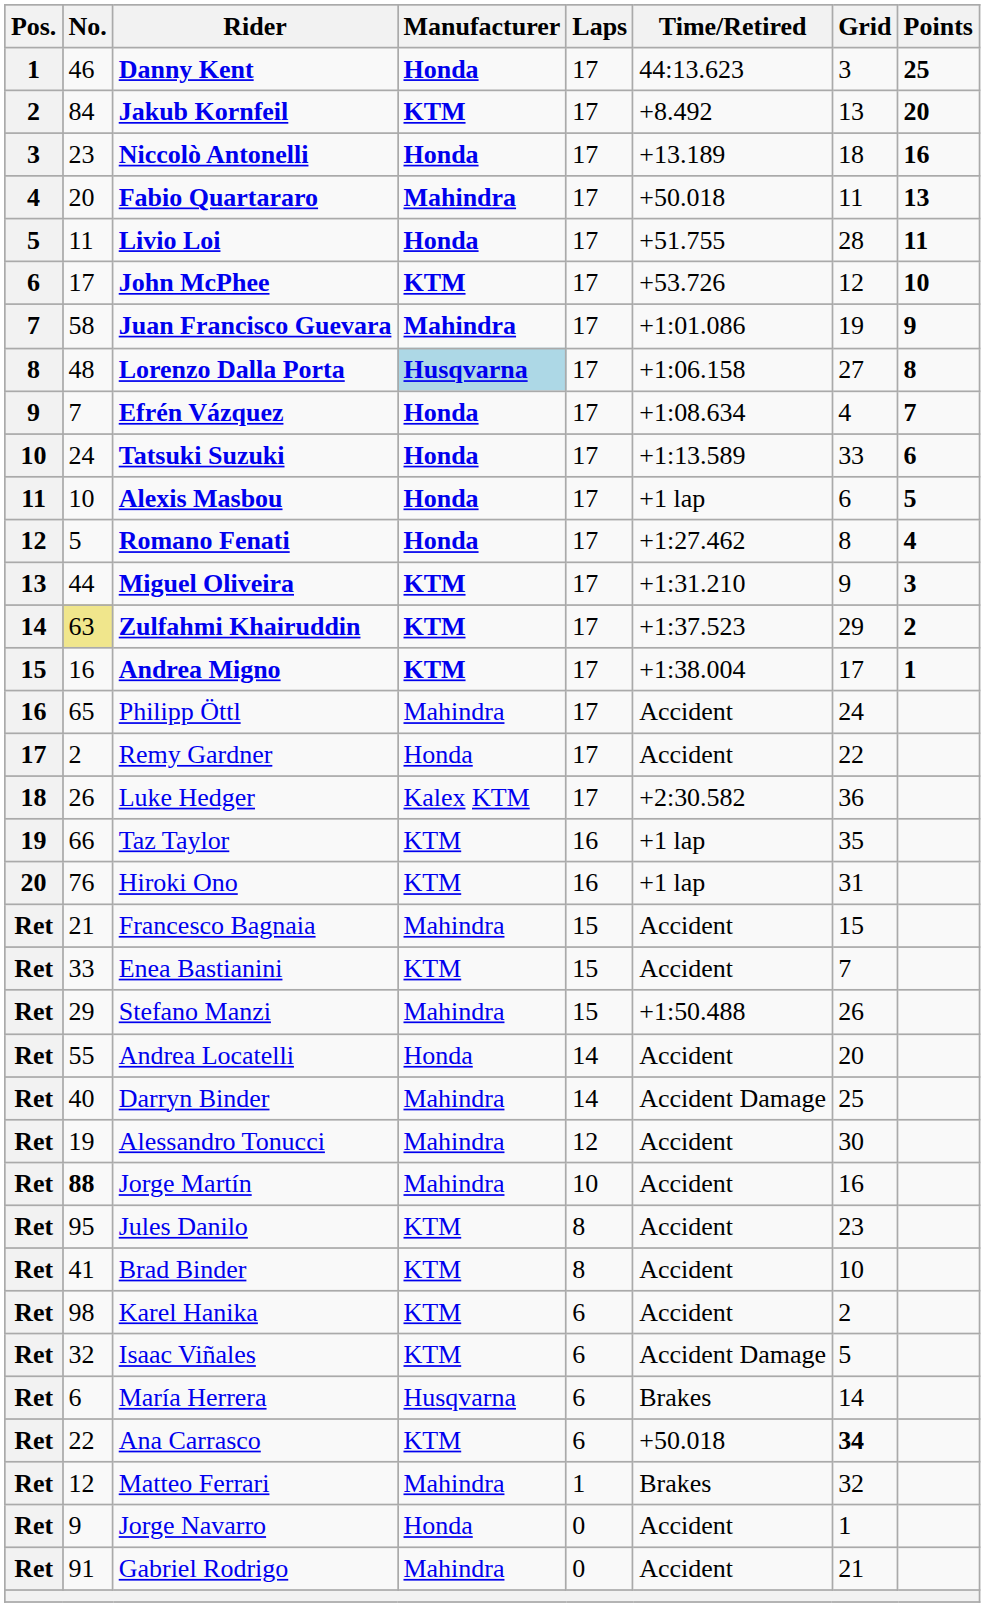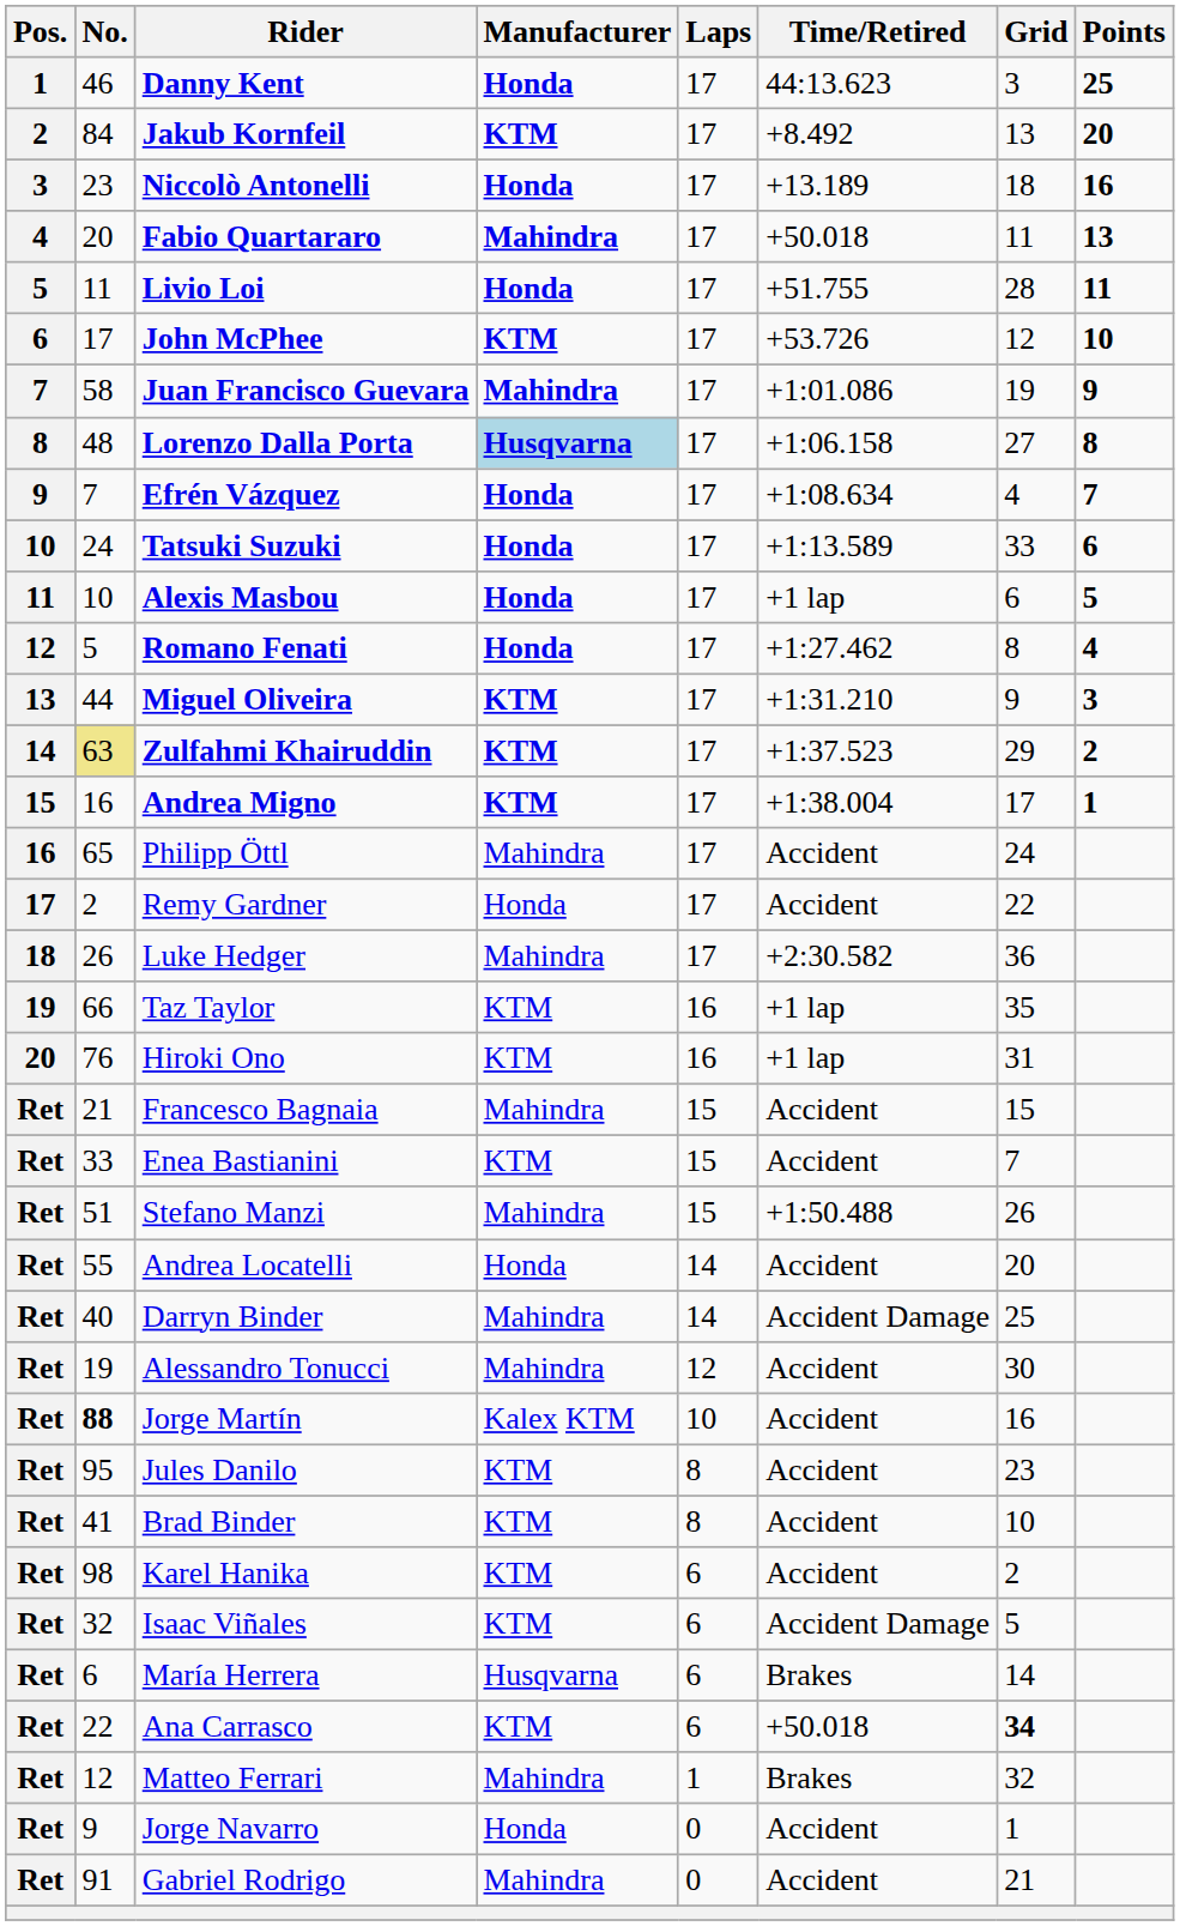 <table class="wikitable" style="font-size: 95%;">
 <tr>
 <th>Pos.</th>
 <th>No.</th>
 <th>Rider</th>
 <th>Manufacturer</th>
 <th>Laps</th>
 <th>Time/Retired</th>
 <th>Grid</th>
 <th>Points</th>
 </tr>
 <tr>
 <th>1</th>
 <td>46</td>
 <td> <strong><a href='#'>Danny Kent</a></strong></td>
 <td><strong><a href='#'>Honda</a></strong></td>
 <td>17</td>
 <td>44:13.623</td>
 <td>3</td>
 <td><strong>25</strong></td>
 </tr>
 <tr>
 <th>2</th>
 <td>84</td>
 <td> <strong><a href='#'>Jakub Kornfeil</a></strong></td>
 <td><strong><a href='#'>KTM</a></strong></td>
 <td>17</td>
 <td>+8.492</td>
 <td>13</td>
 <td><strong>20</strong></td>
 </tr>
 <tr>
 <th>3</th>
 <td>23</td>
 <td> <strong><a href='#'>Niccolò Antonelli</a></strong></td>
 <td><strong><a href='#'>Honda</a></strong></td>
 <td>17</td>
 <td>+13.189</td>
 <td>18</td>
 <td><strong>16</strong></td>
 </tr>
 <tr>
 <th>4</th>
 <td>20</td>
 <td> <strong><a href='#'>Fabio Quartararo</a></strong></td>
 <td><strong><a href='#'>Mahindra</a></strong></td>
 <td>17</td>
 <td>+50.018</td>
 <td>11</td>
 <td><strong>13</strong></td>
 </tr>
 <tr>
 <th>5</th>
 <td>11</td>
 <td> <strong><a href='#'>Livio Loi</a></strong></td>
 <td><strong><a href='#'>Honda</a></strong></td>
 <td>17</td>
 <td>+51.755</td>
 <td>28</td>
 <td><strong>11</strong></td>
 </tr>
 <tr>
 <th>6</th>
 <td>17</td>
 <td> <strong><a href='#'>John McPhee</a></strong></td>
 <td><strong><a href='#'>KTM</a></strong></td>
 <td>17</td>
 <td>+53.726</td>
 <td>12</td>
 <td><strong>10</strong></td>
 </tr>
 <tr>
 <th>7</th>
 <td>58</td>
 <td> <strong><a href='#'>Juan Francisco Guevara</a></strong></td>
 <td><strong><a href='#'>Mahindra</a></strong></td>
 <td>17</td>
 <td>+1:01.086</td>
 <td>19</td>
 <td><strong>9</strong></td>
 </tr>
 <tr>
 <th>8</th>
 <td>48</td>
 <td> <strong><a href='#'>Lorenzo Dalla Porta</a></strong></td>
 <td style="background: lightblue;"><strong><a href='#'>Husqvarna</a></strong></td>
 <td>17</td>
 <td>+1:06.158</td>
 <td>27</td>
 <td><strong>8</strong></td>
 </tr>
 <tr>
 <th>9</th>
 <td>7</td>
 <td> <strong><a href='#'>Efrén Vázquez</a></strong></td>
 <td><strong><a href='#'>Honda</a></strong></td>
 <td>17</td>
 <td>+1:08.634</td>
 <td>4</td>
 <td><strong>7</strong></td>
 </tr>
 <tr>
 <th>10</th>
 <td>24</td>
 <td> <strong><a href='#'>Tatsuki Suzuki</a></strong></td>
 <td><strong><a href='#'>Honda</a></strong></td>
 <td>17</td>
 <td>+1:13.589</td>
 <td>33</td>
 <td><strong>6</strong></td>
 </tr>
 <tr>
 <th>11</th>
 <td>10</td>
 <td> <strong><a href='#'>Alexis Masbou</a></strong></td>
 <td><strong><a href='#'>Honda</a></strong></td>
 <td>17</td>
 <td>+1 lap</td>
 <td>6</td>
 <td><strong>5</strong></td>
 </tr>
 <tr>
 <th>12</th>
 <td>5</td>
 <td> <strong><a href='#'>Romano Fenati</a></strong></td>
 <td><strong><a href='#'>Honda</a></strong></td>
 <td>17</td>
 <td>+1:27.462</td>
 <td>8</td>
 <td><strong>4</strong></td>
 </tr>
 <tr>
 <th>13</th>
 <td>44</td>
 <td> <strong><a href='#'>Miguel Oliveira</a></strong></td>
 <td><strong><a href='#'>KTM</a></strong></td>
 <td>17</td>
 <td>+1:31.210</td>
 <td>9</td>
 <td><strong>3</strong></td>
 </tr>
 <tr>
 <th>14</th>
 <td style="background: khaki;">63</td>
 <td> <strong><a href='#'>Zulfahmi Khairuddin</a></strong></td>
 <td><strong><a href='#'>KTM</a></strong></td>
 <td>17</td>
 <td>+1:37.523</td>
 <td>29</td>
 <td><strong>2</strong></td>
 </tr>
 <tr>
 <th>15</th>
 <td>16</td>
 <td> <strong><a href='#'>Andrea Migno</a></strong></td>
 <td><strong><a href='#'>KTM</a></strong></td>
 <td>17</td>
 <td>+1:38.004</td>
 <td>17</td>
 <td><strong>1</strong></td>
 </tr>
 <tr>
 <th>16</th>
 <td>65</td>
 <td> <a href='#'>Philipp Öttl</a></td>
 <td><a href='#'>Mahindra</a></td>
 <td>17</td>
 <td>Accident</td>
 <td>24</td>
 <td></td>
 </tr>
 <tr>
 <th>17</th>
 <td>2</td>
 <td> <a href='#'>Remy Gardner</a></td>
 <td><a href='#'>Honda</a></td>
 <td>17</td>
 <td>Accident</td>
 <td>22</td>
 <td></td>
 </tr>
 <tr>
 <th>18</th>
 <td>26</td>
 <td> <a href='#'>Luke Hedger</a></td>
-<td><a href='#'>Kalex</a> <a href='#'>KTM</a></td>
+<td><a href='#'>Mahindra</a></td>
 <td>17</td>
 <td>+2:30.582</td>
 <td>36</td>
 <td></td>
 </tr>
 <tr>
 <th>19</th>
 <td>66</td>
 <td> <a href='#'>Taz Taylor</a></td>
 <td><a href='#'>KTM</a></td>
 <td>16</td>
 <td>+1 lap</td>
 <td>35</td>
 <td></td>
 </tr>
 <tr>
 <th>20</th>
 <td>76</td>
 <td> <a href='#'>Hiroki Ono</a></td>
 <td><a href='#'>KTM</a></td>
 <td>16</td>
 <td>+1 lap</td>
 <td>31</td>
 <td></td>
 </tr>
 <tr>
 <th>Ret</th>
 <td>21</td>
 <td> <a href='#'>Francesco Bagnaia</a></td>
 <td><a href='#'>Mahindra</a></td>
 <td>15</td>
 <td>Accident</td>
 <td>15</td>
 <td></td>
 </tr>
 <tr>
 <th>Ret</th>
 <td>33</td>
 <td> <a href='#'>Enea Bastianini</a></td>
 <td><a href='#'>KTM</a></td>
 <td>15</td>
 <td>Accident</td>
 <td>7</td>
 <td></td>
 </tr>
 <tr>
 <th>Ret</th>
-<td>29</td>
+<td>51</td>
 <td> <a href='#'>Stefano Manzi</a></td>
 <td><a href='#'>Mahindra</a></td>
 <td>15</td>
 <td>+1:50.488</td>
 <td>26</td>
 <td></td>
 </tr>
 <tr>
 <th>Ret</th>
 <td>55</td>
 <td> <a href='#'>Andrea Locatelli</a></td>
 <td><a href='#'>Honda</a></td>
 <td>14</td>
 <td>Accident</td>
 <td>20</td>
 <td></td>
 </tr>
 <tr>
 <th>Ret</th>
 <td>40</td>
 <td> <a href='#'>Darryn Binder</a></td>
 <td><a href='#'>Mahindra</a></td>
 <td>14</td>
 <td>Accident Damage</td>
 <td>25</td>
 <td></td>
 </tr>
 <tr>
 <th>Ret</th>
 <td>19</td>
 <td> <a href='#'>Alessandro Tonucci</a></td>
 <td><a href='#'>Mahindra</a></td>
 <td>12</td>
 <td>Accident</td>
 <td>30</td>
 <td></td>
 </tr>
 <tr>
 <th>Ret</th>
 <td><strong>88</strong></td>
 <td> <a href='#'>Jorge Martín</a></td>
-<td><a href='#'>Mahindra</a></td>
+<td><a href='#'>Kalex</a> <a href='#'>KTM</a></td>
 <td>10</td>
 <td>Accident</td>
 <td>16</td>
 <td></td>
 </tr>
 <tr>
 <th>Ret</th>
 <td>95</td>
 <td> <a href='#'>Jules Danilo</a></td>
 <td><a href='#'>KTM</a></td>
 <td>8</td>
 <td>Accident</td>
 <td>23</td>
 <td></td>
 </tr>
 <tr>
 <th>Ret</th>
 <td>41</td>
 <td> <a href='#'>Brad Binder</a></td>
 <td><a href='#'>KTM</a></td>
 <td>8</td>
 <td>Accident</td>
 <td>10</td>
 <td></td>
 </tr>
 <tr>
 <th>Ret</th>
 <td>98</td>
 <td> <a href='#'>Karel Hanika</a></td>
 <td><a href='#'>KTM</a></td>
 <td>6</td>
 <td>Accident</td>
 <td>2</td>
 <td></td>
 </tr>
 <tr>
 <th>Ret</th>
 <td>32</td>
 <td> <a href='#'>Isaac Viñales</a></td>
 <td><a href='#'>KTM</a></td>
 <td>6</td>
 <td>Accident Damage</td>
 <td>5</td>
 <td></td>
 </tr>
 <tr>
 <th>Ret</th>
 <td>6</td>
 <td> <a href='#'>María Herrera</a></td>
 <td><a href='#'>Husqvarna</a></td>
 <td>6</td>
 <td>Brakes</td>
 <td>14</td>
 <td></td>
 </tr>
 <tr>
 <th>Ret</th>
 <td>22</td>
 <td> <a href='#'>Ana Carrasco</a></td>
 <td><a href='#'>KTM</a></td>
 <td>6</td>
 <td>+50.018</td>
 <td><strong>34</strong></td>
 <td></td>
 </tr>
 <tr>
 <th>Ret</th>
 <td>12</td>
 <td> <a href='#'>Matteo Ferrari</a></td>
 <td><a href='#'>Mahindra</a></td>
 <td>1</td>
 <td>Brakes</td>
 <td>32</td>
 <td></td>
 </tr>
 <tr>
 <th>Ret</th>
 <td>9</td>
 <td> <a href='#'>Jorge Navarro</a></td>
 <td><a href='#'>Honda</a></td>
 <td>0</td>
 <td>Accident</td>
 <td>1</td>
 <td></td>
 </tr>
 <tr>
 <th>Ret</th>
 <td>91</td>
 <td> <a href='#'>Gabriel Rodrigo</a></td>
 <td><a href='#'>Mahindra</a></td>
 <td>0</td>
 <td>Accident</td>
 <td>21</td>
 <td></td>
 </tr>
 <tr>
 <th colspan=8></th>
 </tr>
 </table>
